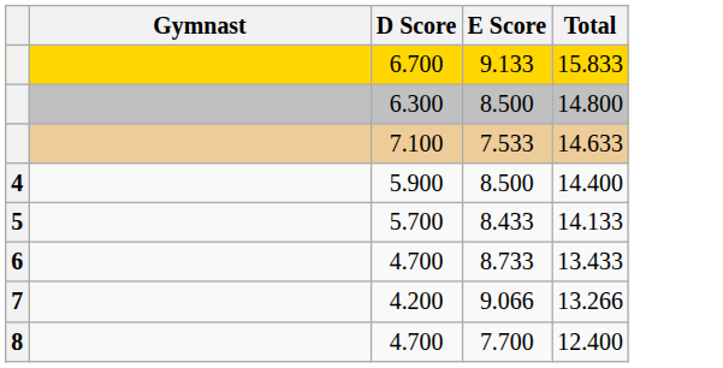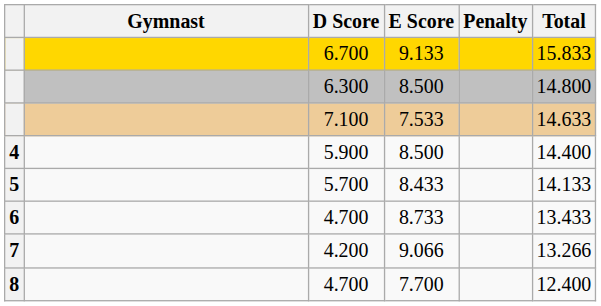 <table class="wikitable sortable" style="text-align:center; font-size:95%;">
 <tr>
 <th></th>
 <th width="210">Gymnast</th>
 <th>D Score</th>
 <th>E Score</th>
+<th>Penalty</th>
 <th>Total</th>
 </tr>
 <tr style="background-color:gold;">
 <th></th>
 <td align="left"></td>
 <td>6.700</td>
 <td>9.133</td>
+<td></td>
 <td>15.833</td>
 </tr>
 <tr style="background-color:silver;">
 <th></th>
 <td align="left"></td>
 <td>6.300</td>
 <td>8.500</td>
+<td></td>
 <td>14.800</td>
 </tr>
 <tr style="background-color:#eecc99;">
 <th></th>
 <td align="left"></td>
 <td>7.100</td>
 <td>7.533</td>
+<td></td>
 <td>14.633</td>
 </tr>
 <tr>
 <th>4</th>
 <td align="left"></td>
 <td>5.900</td>
 <td>8.500</td>
+<td></td>
 <td>14.400</td>
 </tr>
 <tr>
 <th>5</th>
 <td align="left"></td>
 <td>5.700</td>
 <td>8.433</td>
+<td></td>
 <td>14.133</td>
 </tr>
 <tr>
 <th>6</th>
 <td align="left"></td>
 <td>4.700</td>
 <td>8.733</td>
+<td></td>
 <td>13.433</td>
 </tr>
 <tr>
 <th>7</th>
 <td align="left"></td>
 <td>4.200</td>
 <td>9.066</td>
+<td></td>
 <td>13.266</td>
 </tr>
 <tr>
 <th>8</th>
 <td align="left"></td>
 <td>4.700</td>
 <td>7.700</td>
+<td></td>
 <td>12.400</td>
 </tr>
 </table>
